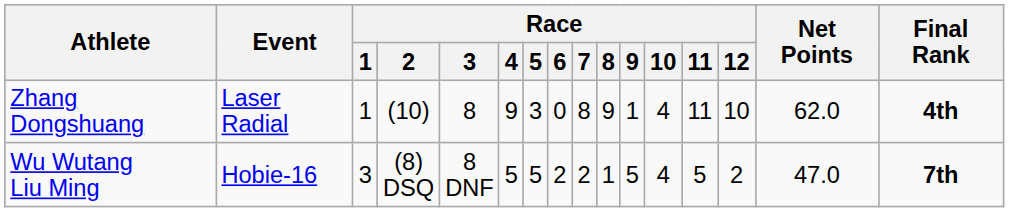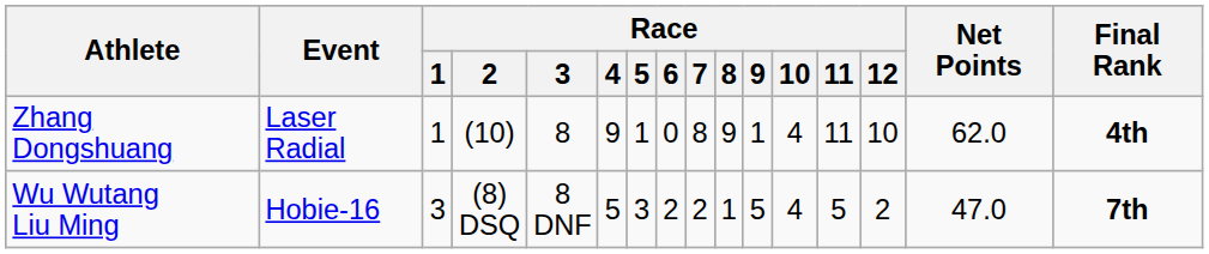 <table class="wikitable" style="font-size:90%;">
 <tr>
 <th rowspan=2>Athlete</th>
 <th rowspan=2>Event</th>
 <th colspan=12>Race</th>
 <th rowspan=2>Net Points</th>
 <th rowspan=2>Final Rank</th>
 </tr>
 <tr>
 <th>1</th>
 <th>2</th>
 <th>3</th>
 <th>4</th>
 <th>5</th>
 <th>6</th>
 <th>7</th>
 <th>8</th>
 <th>9</th>
 <th>10</th>
 <th>11</th>
 <th>12</th>
 </tr>
 <tr style="text-align:center">
 <td style="text-align:left"><a href='#'>Zhang Dongshuang</a></td>
 <td style="text-align:left"><a href='#'>Laser Radial</a></td>
 <td>1</td>
 <td>(10)</td>
 <td>8</td>
 <td>9</td>
-<td>3</td>
+<td>1</td>
 <td>0</td>
 <td>8</td>
 <td>9</td>
 <td>1</td>
 <td>4</td>
 <td>11</td>
 <td>10</td>
 <td>62.0</td>
 <td><strong>4th</strong></td>
 </tr>
 <tr style="text-align:center">
 <td style="text-align:left"><a href='#'>Wu Wutang</a><br><a href='#'>Liu Ming</a></td>
 <td style="text-align:left"><a href='#'>Hobie-16</a></td>
 <td>3</td>
 <td>(8)<br>DSQ</td>
 <td>8<br>DNF</td>
 <td>5</td>
-<td>5</td>
+<td>3</td>
 <td>2</td>
 <td>2</td>
 <td>1</td>
 <td>5</td>
 <td>4</td>
 <td>5</td>
 <td>2</td>
 <td>47.0</td>
 <td><strong>7th</strong></td>
 </tr>
 </table>
